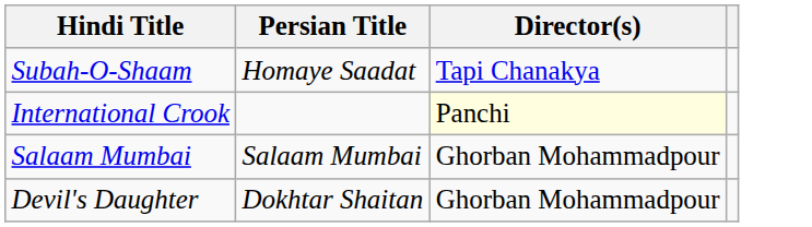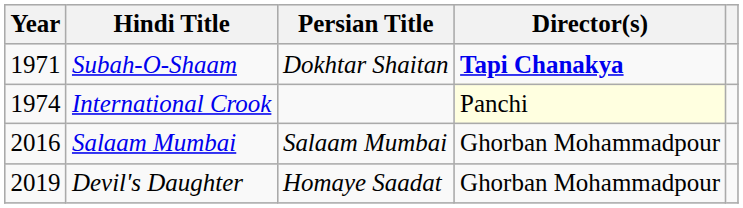 <table class="wikitable sortable">
 <tr>
+<th>Year</th>
 <th>Hindi Title</th>
 <th>Persian Title</th>
 <th>Director(s)</th>
 <th class="unsortable"></th>
 </tr>
 <tr>
+<td>1971</td>
 <td><em><a href='#'>Subah-O-Shaam</a></em></td>
-<td><em>Homaye Saadat</em></td>
-<td><a href='#'>Tapi Chanakya</a></td>
+<td><em>Dokhtar Shaitan</em></td>
+<td><strong><a href='#'>Tapi Chanakya</a></strong></td>
 <td style="text-align:center;"></td>
 </tr>
 <tr>
+<td>1974</td>
 <td><em><a href='#'>International Crook</a></em></td>
 <td></td>
 <td style="background: lightyellow;">Panchi</td>
 <td></td>
 </tr>
 <tr>
+<td>2016</td>
 <td><em><a href='#'>Salaam Mumbai</a></em></td>
 <td><em>Salaam Mumbai</em></td>
 <td>Ghorban Mohammadpour</td>
 <td style="text-align:center;"></td>
 </tr>
 <tr>
+<td>2019</td>
 <td><em>Devil's Daughter</em></td>
-<td><em>Dokhtar Shaitan</em></td>
+<td><em>Homaye Saadat</em></td>
 <td>Ghorban Mohammadpour</td>
 <td></td>
 </tr>
 </table>
